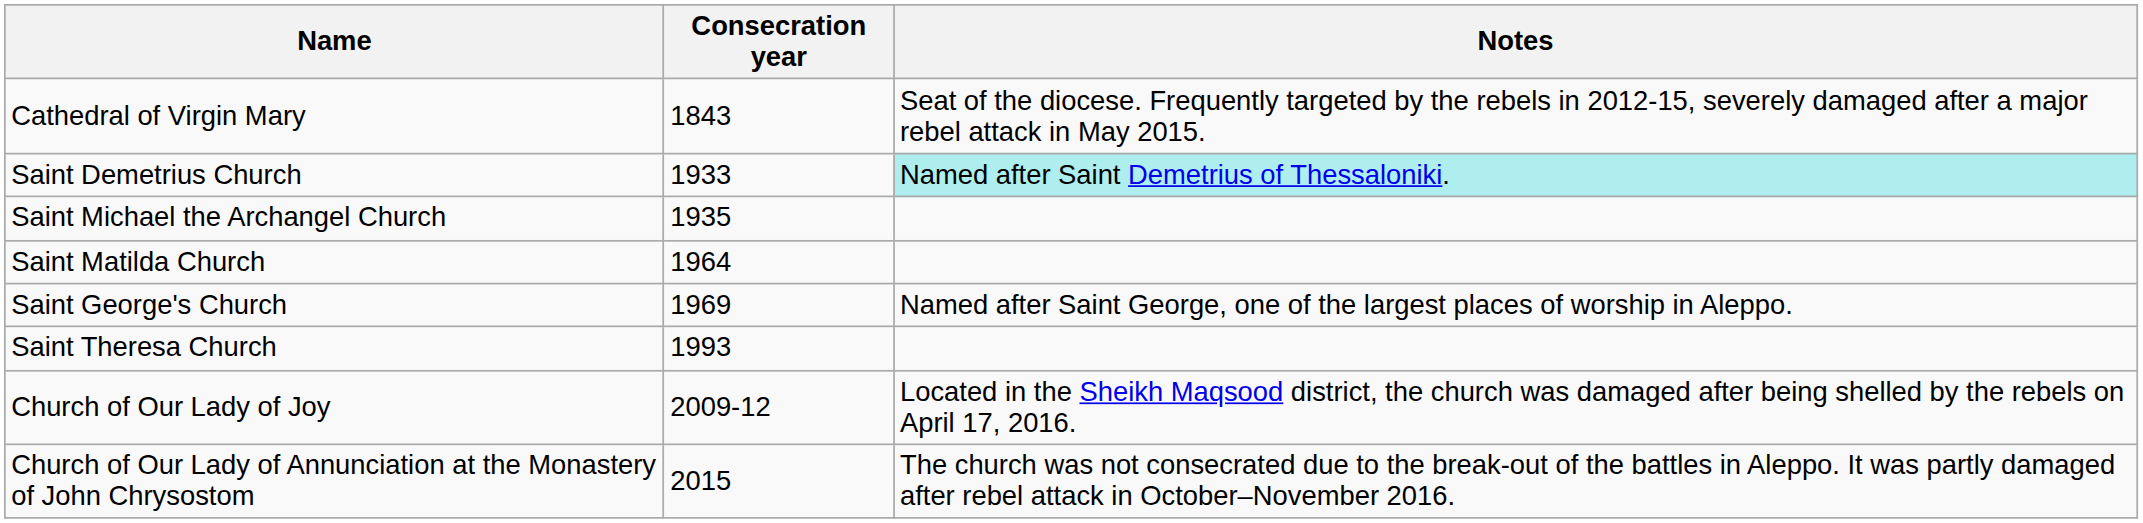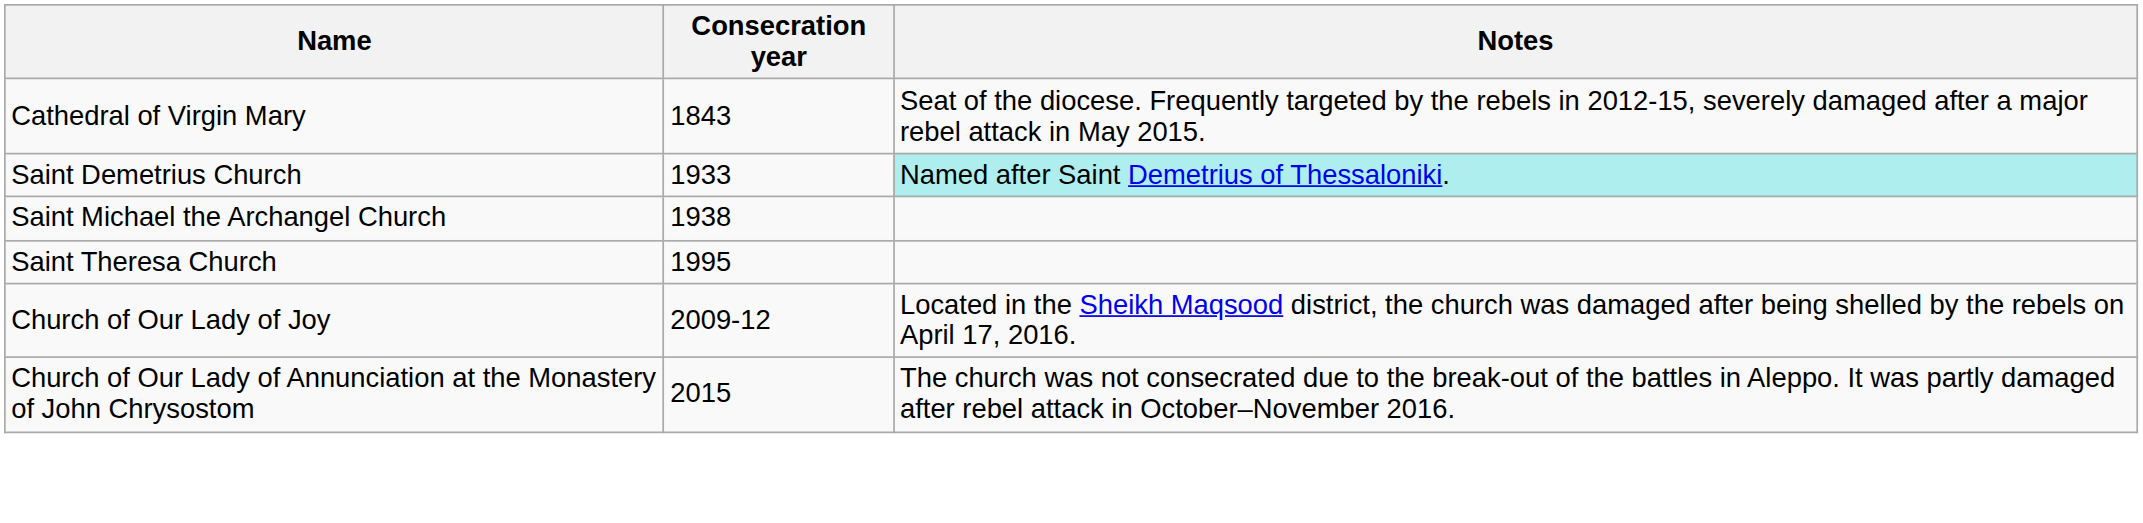 <table class="wikitable">
 <tr>
 <th>Name</th>
 <th>Consecration year</th>
 <th>Notes</th>
 </tr>
 <tr>
 <td>Cathedral of Virgin Mary</td>
 <td>1843</td>
 <td>Seat of the diocese. Frequently targeted by the rebels in 2012-15, severely damaged after a major rebel attack in May 2015.</td>
 </tr>
 <tr>
 <td>Saint Demetrius Church</td>
 <td>1933</td>
 <td style="background: paleturquoise;">Named after Saint <a href='#'>Demetrius of Thessaloniki</a>.</td>
 </tr>
 <tr>
 <td>Saint Michael the Archangel Church</td>
-<td>1935</td>
+<td>1938</td>
 <td></td>
 </tr>
 <tr>
-<td>Saint Matilda Church</td>
-<td>1964</td>
-<td></td>
-</tr>
-<tr>
-<td>Saint George's Church</td>
-<td>1969</td>
-<td>Named after Saint George, one of the largest places of worship in Aleppo.</td>
-</tr>
-<tr>
 <td>Saint Theresa Church</td>
-<td>1993</td>
+<td>1995</td>
 <td></td>
 </tr>
 <tr>
 <td>Church of Our Lady of Joy</td>
 <td>2009-12</td>
 <td>Located in the <a href='#'>Sheikh Maqsood</a> district, the church was damaged after being shelled by the rebels on April 17, 2016.</td>
 </tr>
 <tr>
 <td>Church of Our Lady of Annunciation at the Monastery of John Chrysostom</td>
 <td>2015</td>
 <td>The church was not consecrated due to the break-out of the battles in Aleppo. It was partly damaged after rebel attack in October–November 2016.</td>
 </tr>
 </table>
